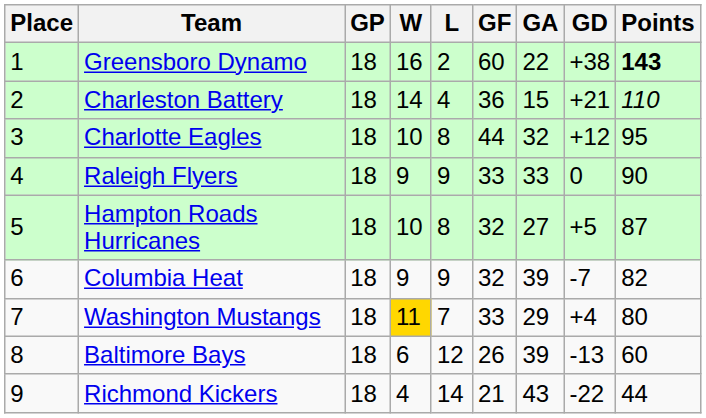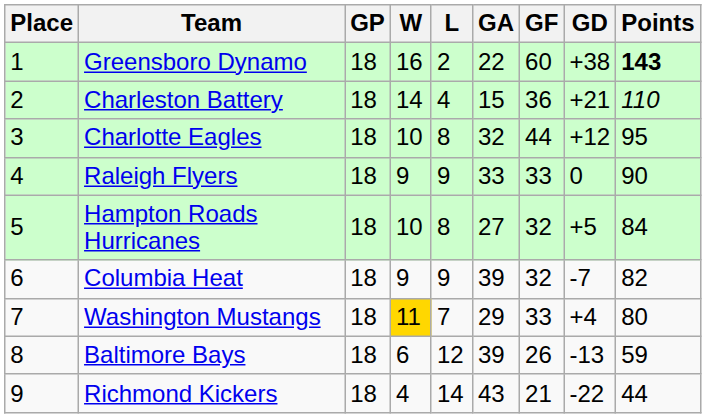 <table class="wikitable">
 <tr>
 <th>Place</th>
 <th width="170">Team</th>
 <th width="20">GP</th>
 <th width="20">W</th>
 <th width="20">L</th>
+<th width="20">GA</th>
 <th width="20">GF</th>
-<th width="20">GA</th>
 <th width="25">GD</th>
 <th>Points</th>
 </tr>
 <tr bgcolor=#ccffcc>
 <td>1</td>
 <td><a href='#'>Greensboro Dynamo</a></td>
 <td>18</td>
 <td>16</td>
 <td>2</td>
+<td>22</td>
 <td>60</td>
-<td>22</td>
 <td>+38</td>
 <td><strong>143</strong></td>
 </tr>
 <tr bgcolor=#ccffcc>
 <td>2</td>
 <td><a href='#'>Charleston Battery</a></td>
 <td>18</td>
 <td>14</td>
 <td>4</td>
+<td>15</td>
 <td>36</td>
-<td>15</td>
 <td>+21</td>
 <td><em>110<strong></td>
 </tr>
 <tr bgcolor=#ccffcc>
 <td>3</td>
 <td><a href='#'>Charlotte Eagles</a></td>
 <td>18</td>
 <td>10</td>
 <td>8</td>
+<td>32</td>
 <td>44</td>
-<td>32</td>
 <td>+12</td>
 <td></strong>95<strong></td>
 </tr>
 <tr bgcolor=#ccffcc>
 <td>4</td>
 <td><a href='#'>Raleigh Flyers</a></td>
 <td>18</td>
 <td>9</td>
 <td>9</td>
 <td>33</td>
 <td>33</td>
 <td>0</td>
 <td></strong>90<strong></td>
 </tr>
 <tr bgcolor=#ccffcc>
 <td>5</td>
 <td><a href='#'>Hampton Roads Hurricanes</a></td>
 <td>18</td>
 <td>10</td>
 <td>8</td>
+<td>27</td>
 <td>32</td>
-<td>27</td>
 <td>+5</td>
-<td></strong>87<strong></td>
+<td></strong>84<strong></td>
 </tr>
 <tr>
 <td>6</td>
 <td><a href='#'>Columbia Heat</a></td>
 <td>18</td>
 <td>9</td>
 <td>9</td>
+<td>39</td>
 <td>32</td>
-<td>39</td>
 <td>-7</td>
 <td></strong>82<strong></td>
 </tr>
 <tr>
 <td>7</td>
 <td><a href='#'>Washington Mustangs</a></td>
 <td>18</td>
 <td style="background: gold;">11</td>
 <td>7</td>
+<td>29</td>
 <td>33</td>
-<td>29</td>
 <td>+4</td>
 <td></strong>80<strong></td>
 </tr>
 <tr>
 <td>8</td>
 <td><a href='#'>Baltimore Bays</a></td>
 <td>18</td>
 <td>6</td>
 <td>12</td>
+<td>39</td>
 <td>26</td>
-<td>39</td>
 <td>-13</td>
-<td></strong>60<strong></td>
+<td></strong>59<strong></td>
 </tr>
 <tr>
 <td>9</td>
 <td><a href='#'>Richmond Kickers</a></td>
 <td>18</td>
 <td>4</td>
 <td>14</td>
+<td>43</td>
 <td>21</td>
-<td>43</td>
 <td>-22</td>
 <td></strong>44<strong></td>
 </tr>
 </table>
